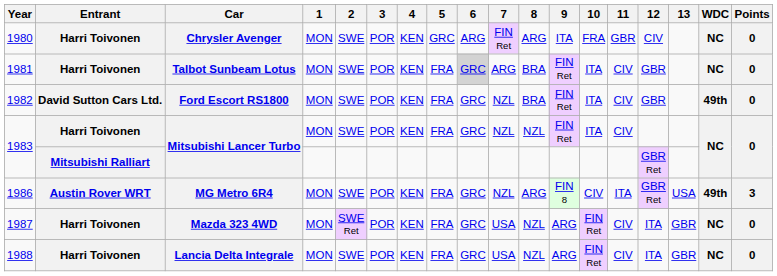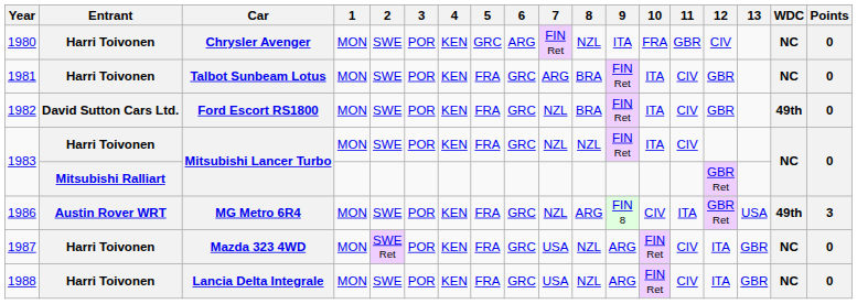 <table class="wikitable" style="text-align:center; font-size:90%">
 <tr>
 <th>Year</th>
 <th>Entrant</th>
 <th>Car</th>
 <th>1</th>
 <th>2</th>
 <th>3</th>
 <th>4</th>
 <th>5</th>
 <th>6</th>
 <th>7</th>
 <th>8</th>
 <th>9</th>
 <th>10</th>
 <th>11</th>
 <th>12</th>
 <th>13</th>
 <th>WDC</th>
 <th>Points</th>
 </tr>
 <tr>
 <td><a href='#'>1980</a></td>
 <th>Harri Toivonen</th>
 <th><a href='#'>Chrysler Avenger</a></th>
 <td><a href='#'>MON</a></td>
 <td><a href='#'>SWE</a></td>
 <td><a href='#'>POR</a></td>
 <td><a href='#'>KEN</a></td>
 <td><a href='#'>GRC</a></td>
 <td><a href='#'>ARG</a></td>
 <td style="background:#EFCFFF;"><a href='#'>FIN</a><br><small>Ret</small></td>
-<td><a href='#'>ARG</a></td>
+<td><a href='#'>NZL</a></td>
 <td><a href='#'>ITA</a></td>
 <td><a href='#'>FRA</a></td>
 <td><a href='#'>GBR</a></td>
 <td><a href='#'>CIV</a></td>
 <td></td>
 <th>NC</th>
 <th>0</th>
 </tr>
 <tr>
 <td><a href='#'>1981</a></td>
 <th>Harri Toivonen</th>
 <th><a href='#'>Talbot Sunbeam Lotus</a></th>
 <td><a href='#'>MON</a></td>
 <td><a href='#'>SWE</a></td>
 <td><a href='#'>POR</a></td>
 <td><a href='#'>KEN</a></td>
 <td><a href='#'>FRA</a></td>
-<td style="background: lightgrey;"><a href='#'>GRC</a></td>
+<td><a href='#'>GRC</a></td>
 <td><a href='#'>ARG</a></td>
 <td><a href='#'>BRA</a></td>
 <td style="background:#EFCFFF;"><a href='#'>FIN</a><br><small>Ret</small></td>
 <td><a href='#'>ITA</a></td>
 <td><a href='#'>CIV</a></td>
 <td><a href='#'>GBR</a></td>
 <td></td>
 <th>NC</th>
 <th>0</th>
 </tr>
 <tr>
 <td><a href='#'>1982</a></td>
 <th>David Sutton Cars Ltd.</th>
 <th><a href='#'>Ford Escort RS1800</a></th>
 <td><a href='#'>MON</a></td>
 <td><a href='#'>SWE</a></td>
 <td><a href='#'>POR</a></td>
 <td><a href='#'>KEN</a></td>
 <td><a href='#'>FRA</a></td>
 <td><a href='#'>GRC</a></td>
 <td><a href='#'>NZL</a></td>
 <td><a href='#'>BRA</a></td>
 <td style="background:#EFCFFF;"><a href='#'>FIN</a><br><small>Ret</small></td>
 <td><a href='#'>ITA</a></td>
 <td><a href='#'>CIV</a></td>
 <td><a href='#'>GBR</a></td>
 <td></td>
 <th>49th</th>
 <th>0</th>
 </tr>
 <tr>
 <td rowspan=2><a href='#'>1983</a></td>
 <th>Harri Toivonen</th>
 <th rowspan=2><a href='#'>Mitsubishi Lancer Turbo</a></th>
 <td><a href='#'>MON</a></td>
 <td><a href='#'>SWE</a></td>
 <td><a href='#'>POR</a></td>
 <td><a href='#'>KEN</a></td>
 <td><a href='#'>FRA</a></td>
 <td><a href='#'>GRC</a></td>
 <td><a href='#'>NZL</a></td>
 <td><a href='#'>NZL</a></td>
 <td style="background:#EFCFFF;"><a href='#'>FIN</a><br><small>Ret</small></td>
 <td><a href='#'>ITA</a></td>
 <td><a href='#'>CIV</a></td>
 <td></td>
 <td></td>
 <th rowspan=2>NC</th>
 <th rowspan=2>0</th>
 </tr>
 <tr>
 <th><a href='#'>Mitsubishi Ralliart</a></th>
 <td></td>
 <td></td>
 <td></td>
 <td></td>
 <td></td>
 <td></td>
 <td></td>
 <td></td>
 <td></td>
 <td></td>
 <td></td>
 <td style="background:#EFCFFF;"><a href='#'>GBR</a><br><small>Ret</small></td>
 <td></td>
 </tr>
 <tr>
 <td><a href='#'>1986</a></td>
 <th><a href='#'>Austin Rover WRT</a></th>
 <th><a href='#'>MG Metro 6R4</a></th>
 <td><a href='#'>MON</a></td>
 <td><a href='#'>SWE</a></td>
 <td><a href='#'>POR</a></td>
 <td><a href='#'>KEN</a></td>
 <td><a href='#'>FRA</a></td>
 <td><a href='#'>GRC</a></td>
 <td><a href='#'>NZL</a></td>
 <td><a href='#'>ARG</a></td>
 <td style="background:#DFFFDF;"><a href='#'>FIN</a><br><small>8</small></td>
 <td><a href='#'>CIV</a></td>
 <td><a href='#'>ITA</a></td>
 <td style="background:#EFCFFF;"><a href='#'>GBR</a><br><small>Ret</small></td>
 <td><a href='#'>USA</a></td>
 <th>49th</th>
 <th>3</th>
 </tr>
 <tr>
 <td><a href='#'>1987</a></td>
 <th>Harri Toivonen</th>
 <th><a href='#'>Mazda 323 4WD</a></th>
 <td><a href='#'>MON</a></td>
 <td style="background:#EFCFFF;"><a href='#'>SWE</a><br><small>Ret</small></td>
 <td><a href='#'>POR</a></td>
 <td><a href='#'>KEN</a></td>
 <td><a href='#'>FRA</a></td>
 <td><a href='#'>GRC</a></td>
 <td><a href='#'>USA</a></td>
 <td><a href='#'>NZL</a></td>
 <td><a href='#'>ARG</a></td>
 <td style="background:#EFCFFF;"><a href='#'>FIN</a><br><small>Ret</small></td>
 <td><a href='#'>CIV</a></td>
 <td><a href='#'>ITA</a></td>
 <td><a href='#'>GBR</a></td>
 <th>NC</th>
 <th>0</th>
 </tr>
 <tr>
 <td><a href='#'>1988</a></td>
 <th>Harri Toivonen</th>
 <th><a href='#'>Lancia Delta Integrale</a></th>
 <td><a href='#'>MON</a></td>
 <td><a href='#'>SWE</a></td>
 <td><a href='#'>POR</a></td>
 <td><a href='#'>KEN</a></td>
 <td><a href='#'>FRA</a></td>
 <td><a href='#'>GRC</a></td>
 <td><a href='#'>USA</a></td>
 <td><a href='#'>NZL</a></td>
 <td><a href='#'>ARG</a></td>
 <td style="background:#EFCFFF;"><a href='#'>FIN</a><br><small>Ret</small></td>
 <td><a href='#'>CIV</a></td>
 <td><a href='#'>ITA</a></td>
 <td><a href='#'>GBR</a></td>
 <th>NC</th>
 <th>0</th>
 </tr>
 </table>
